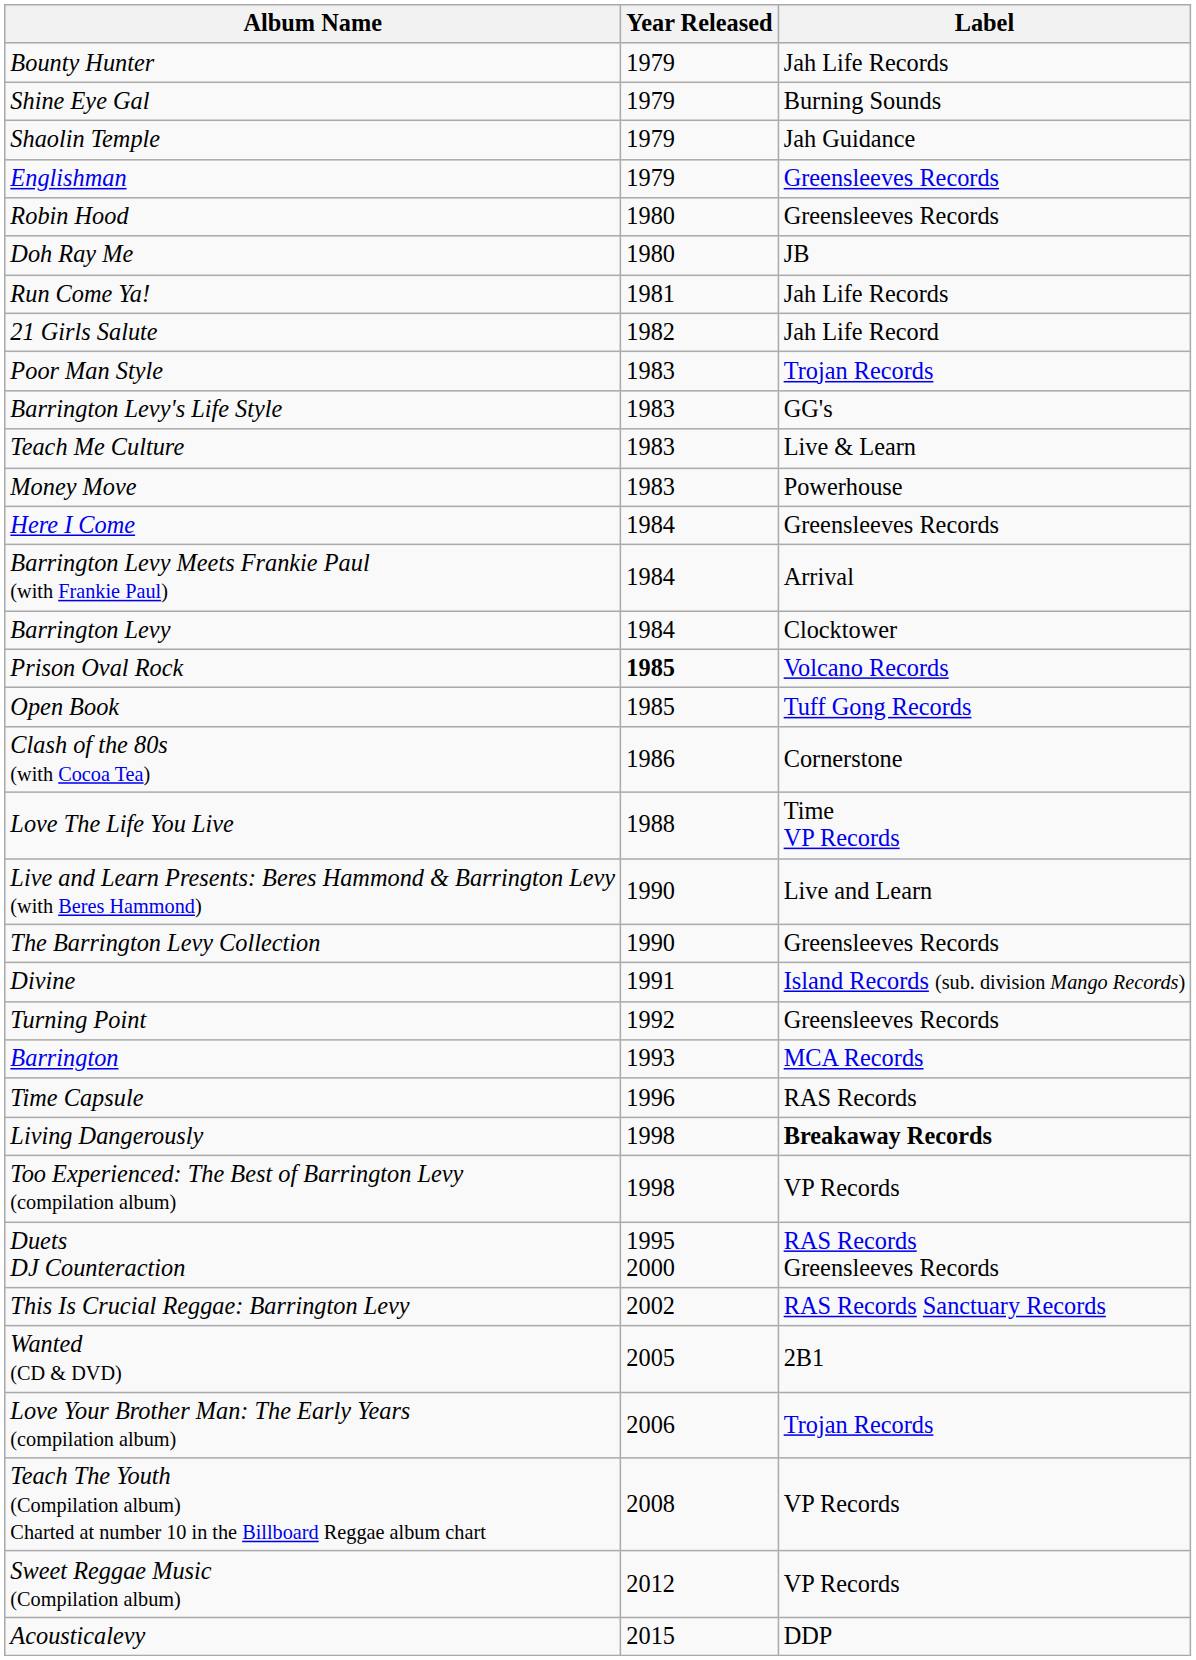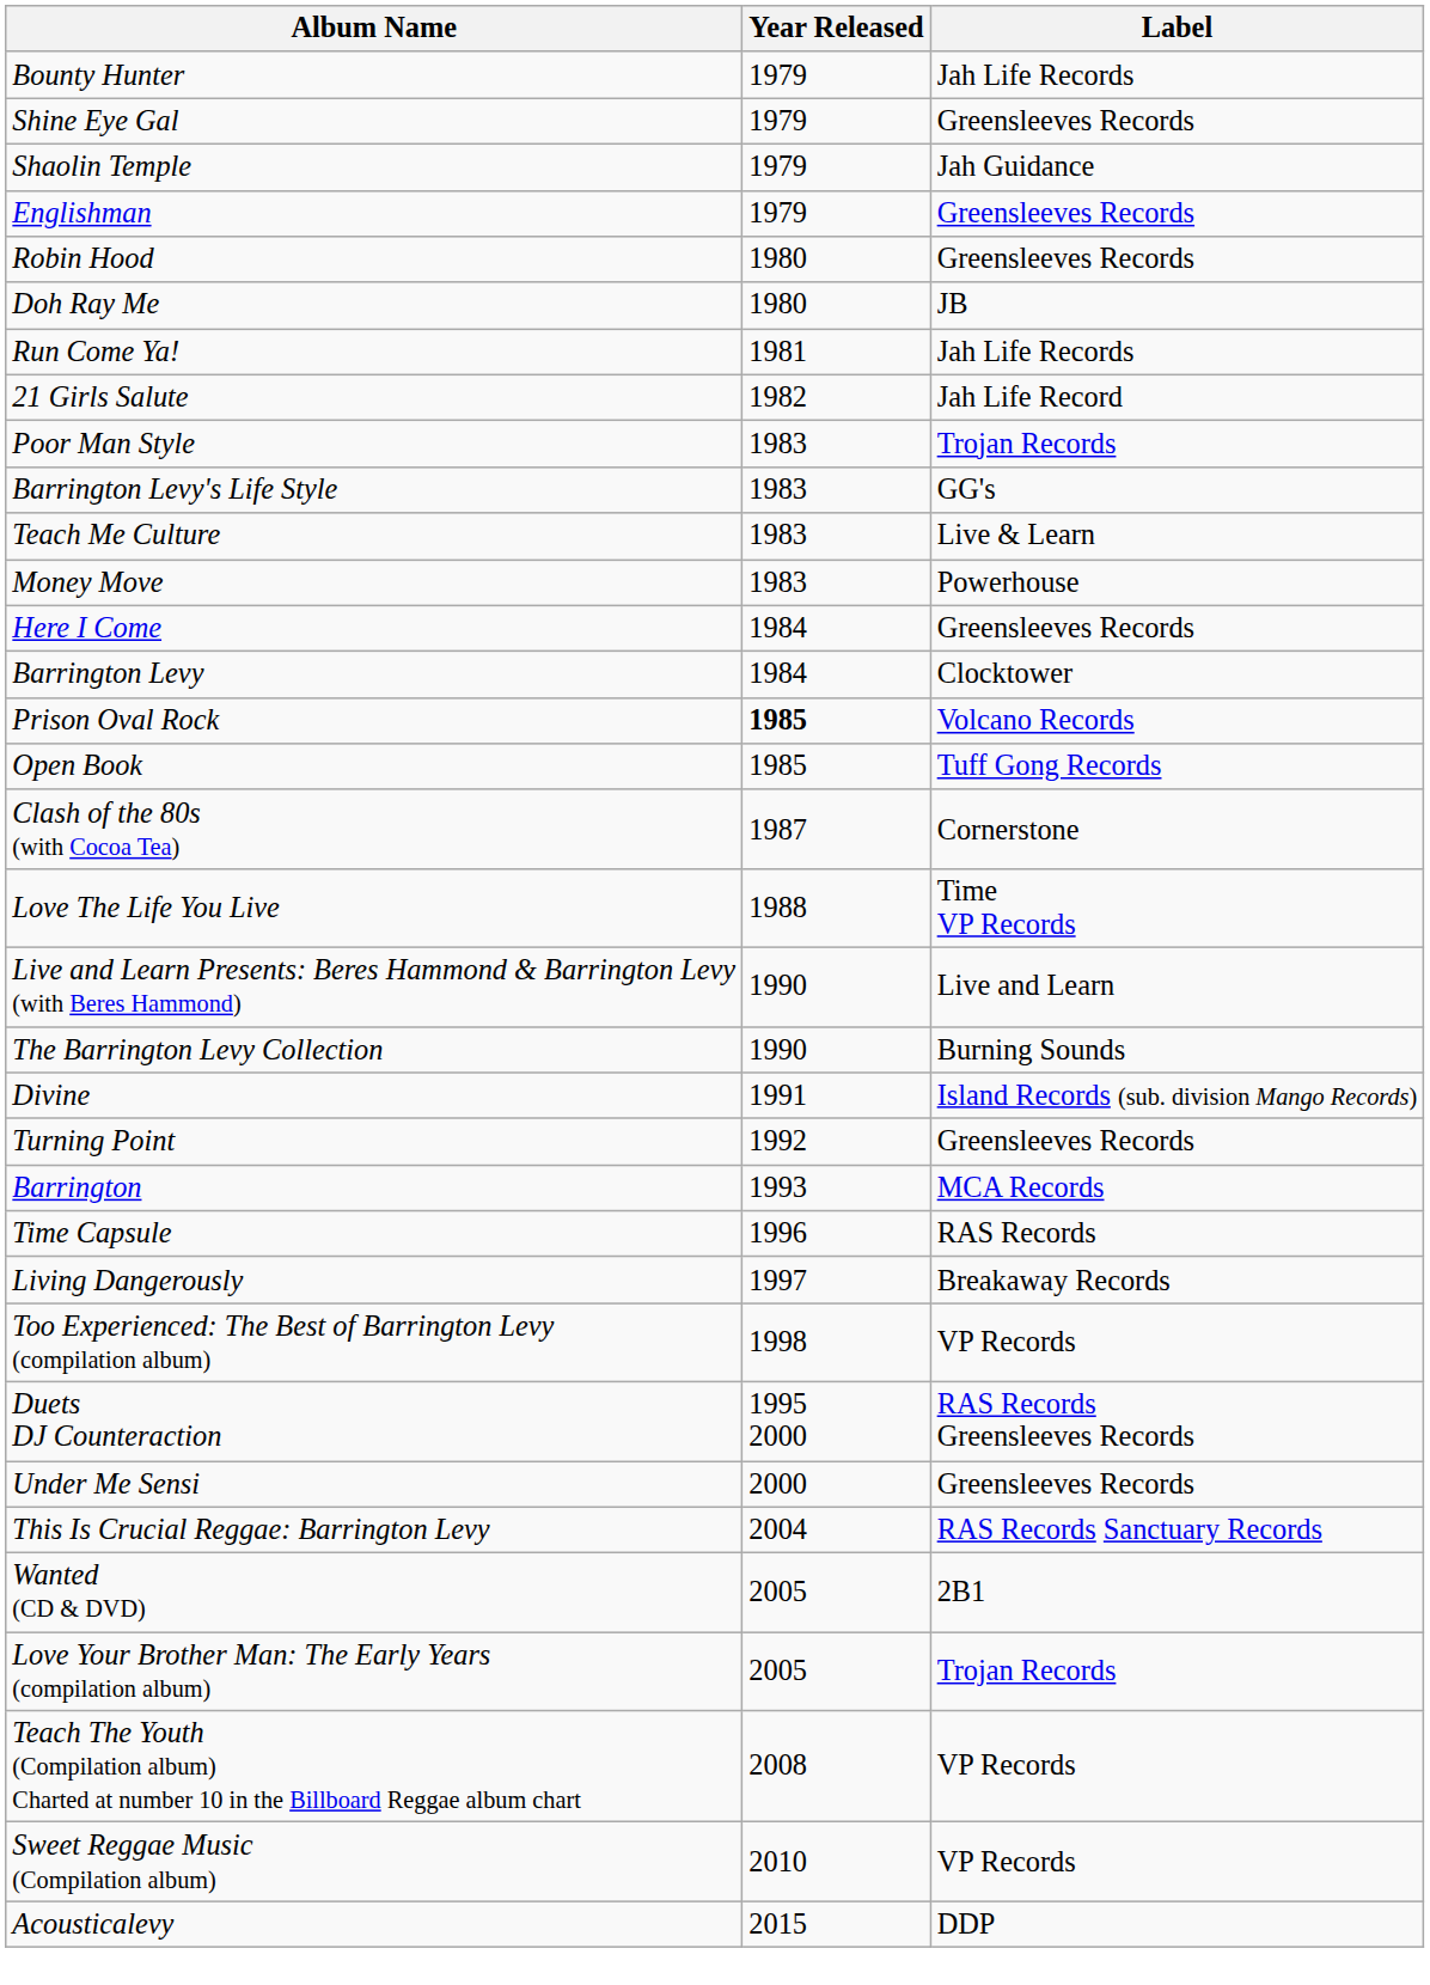 <table class="wikitable">
 <tr>
 <th>Album Name</th>
 <th>Year Released</th>
 <th>Label</th>
 </tr>
 <tr>
 <td><em>Bounty Hunter</em></td>
 <td>1979</td>
 <td>Jah Life Records</td>
 </tr>
 <tr>
 <td><em>Shine Eye Gal</em></td>
 <td>1979</td>
-<td>Burning Sounds</td>
+<td>Greensleeves Records</td>
 </tr>
 <tr>
 <td><em>Shaolin Temple</em></td>
 <td>1979</td>
 <td>Jah Guidance</td>
 </tr>
 <tr>
 <td><em><a href='#'>Englishman</a></em></td>
 <td>1979</td>
 <td><a href='#'>Greensleeves Records</a></td>
 </tr>
 <tr>
 <td><em>Robin Hood</em> </td>
 <td>1980</td>
 <td>Greensleeves Records</td>
 </tr>
 <tr>
 <td><em>Doh Ray Me</em></td>
 <td>1980</td>
 <td>JB</td>
 </tr>
 <tr>
 <td><em>Run Come Ya!</em></td>
 <td>1981</td>
 <td>Jah Life Records</td>
 </tr>
 <tr>
 <td><em>21 Girls Salute</em></td>
 <td>1982</td>
 <td>Jah Life Record</td>
 </tr>
 <tr>
 <td><em>Poor Man Style</em></td>
 <td>1983</td>
 <td><a href='#'>Trojan Records</a></td>
 </tr>
 <tr>
 <td><em>Barrington Levy's Life Style</em></td>
 <td>1983</td>
 <td>GG's</td>
 </tr>
 <tr>
 <td><em>Teach Me Culture</em></td>
 <td>1983</td>
 <td>Live & Learn</td>
 </tr>
 <tr>
 <td><em>Money Move</em></td>
 <td>1983</td>
 <td>Powerhouse</td>
 </tr>
 <tr>
 <td><em><a href='#'>Here I Come</a></em></td>
 <td>1984</td>
 <td>Greensleeves Records</td>
 </tr>
 <tr>
-<td><em>Barrington Levy Meets Frankie Paul</em> <br> <small>(with <a href='#'>Frankie Paul</a>)</small></td>
-<td>1984</td>
-<td>Arrival</td>
-</tr>
-<tr>
 <td><em>Barrington Levy</em></td>
 <td>1984</td>
 <td>Clocktower</td>
 </tr>
 <tr>
 <td><em>Prison Oval Rock</em></td>
 <td><strong>1985</strong></td>
 <td><a href='#'>Volcano Records</a></td>
 </tr>
 <tr>
 <td><em>Open Book</em></td>
 <td>1985</td>
 <td><a href='#'>Tuff Gong Records</a></td>
 </tr>
 <tr>
 <td><em>Clash of the 80s</em> <br><small>(with <a href='#'>Cocoa Tea</a>)</small></td>
-<td>1986</td>
+<td>1987</td>
 <td>Cornerstone</td>
 </tr>
 <tr>
 <td><em>Love The Life You Live</em> </td>
 <td>1988</td>
 <td>Time<br><a href='#'>VP Records</a></td>
 </tr>
 <tr>
 <td><em>Live and Learn Presents:  Beres Hammond & Barrington Levy</em> <br><small>(with <a href='#'>Beres Hammond</a>)</small></td>
 <td>1990</td>
 <td>Live and Learn</td>
 </tr>
 <tr>
 <td><em>The Barrington Levy Collection</em> </td>
 <td>1990</td>
-<td>Greensleeves Records</td>
+<td>Burning Sounds</td>
 </tr>
 <tr>
 <td><em>Divine</em></td>
 <td>1991</td>
 <td><a href='#'>Island Records</a> <small>(sub. division <em>Mango Records</em>)</small></td>
 </tr>
 <tr>
 <td><em>Turning Point</em></td>
 <td>1992</td>
 <td>Greensleeves Records</td>
 </tr>
 <tr>
 <td><em><a href='#'>Barrington</a></em></td>
 <td>1993</td>
 <td><a href='#'>MCA Records</a></td>
 </tr>
 <tr>
 <td><em>Time Capsule</em></td>
 <td>1996</td>
 <td>RAS Records</td>
 </tr>
 <tr>
 <td><em>Living Dangerously</em></td>
-<td>1998</td>
-<td><strong>Breakaway Records</strong></td>
+<td>1997</td>
+<td>Breakaway Records</td>
 </tr>
 <tr>
 <td><em>Too Experienced: The Best of Barrington Levy</em> <br><small>(compilation album)</small></td>
 <td>1998</td>
 <td>VP Records</td>
 </tr>
 <tr>
 <td><em>Duets</em><br><em>DJ Counteraction</em> </td>
 <td>1995<br>2000</td>
 <td><a href='#'>RAS Records</a><br>Greensleeves Records</td>
 </tr>
 <tr>
+<td><em>Under Me Sensi</em></td>
+<td>2000</td>
+<td>Greensleeves Records</td>
+</tr>
+<tr>
 <td><em>This Is Crucial Reggae: Barrington Levy</em></td>
-<td>2002</td>
+<td>2004</td>
 <td><a href='#'>RAS Records</a> <a href='#'>Sanctuary Records</a></td>
 </tr>
 <tr>
 <td><em>Wanted</em> <br><small>(CD & DVD)</small></td>
 <td>2005</td>
 <td>2B1</td>
 </tr>
 <tr>
 <td><em>Love Your Brother Man: The Early Years</em> <br><small>(compilation album)</small></td>
-<td>2006</td>
+<td>2005</td>
 <td><a href='#'>Trojan Records</a></td>
 </tr>
 <tr>
 <td><em>Teach The Youth</em>  <br><small>(Compilation album)<br>Charted at number 10 in the <a href='#'>Billboard</a> Reggae album chart</small></td>
 <td>2008</td>
 <td>VP Records</td>
 </tr>
 <tr>
 <td><em>Sweet Reggae Music</em>  <br><small>(Compilation album)</small><br></td>
-<td>2012</td>
+<td>2010</td>
 <td>VP Records</td>
 </tr>
 <tr>
 <td><em>Acousticalevy</em></td>
 <td>2015</td>
 <td>DDP</td>
 </tr>
 </table>
